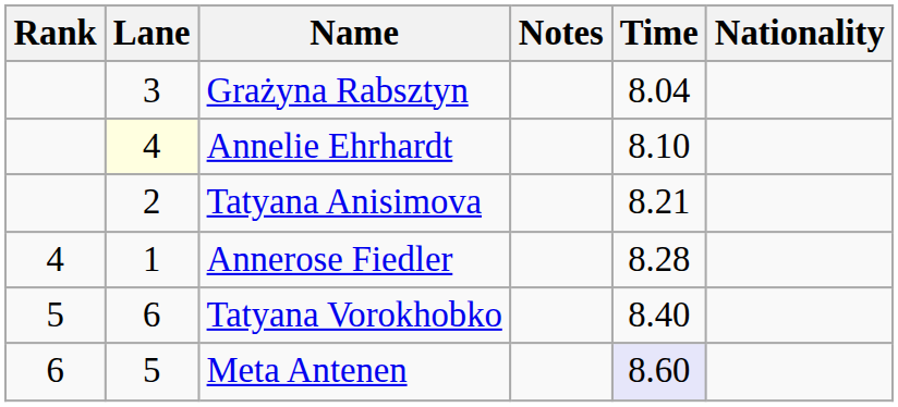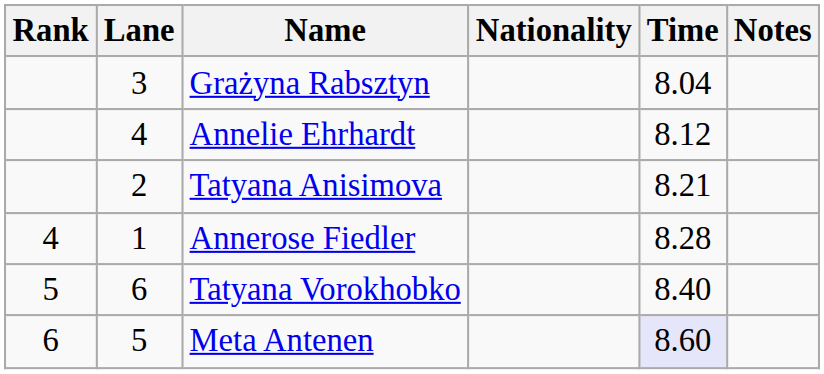 <table class="wikitable sortable" style="text-align:center">
 <tr>
 <th>Rank</th>
 <th>Lane</th>
 <th>Name</th>
+<th>Nationality</th>
+<th>Time</th>
 <th>Notes</th>
-<th>Time</th>
-<th>Nationality</th>
 </tr>
 <tr>
 <td></td>
 <td>3</td>
 <td align="left"><a href='#'>Grażyna Rabsztyn</a></td>
+<td align=left></td>
+<td>8.04</td>
 <td></td>
-<td>8.04</td>
-<td align=left></td>
 </tr>
 <tr>
 <td></td>
-<td style="background: lightyellow;">4</td>
+<td>4</td>
 <td align="left"><a href='#'>Annelie Ehrhardt</a></td>
+<td align=left></td>
+<td>8.12</td>
 <td></td>
-<td>8.10</td>
-<td align=left></td>
 </tr>
 <tr>
 <td></td>
 <td>2</td>
 <td align="left"><a href='#'>Tatyana Anisimova</a></td>
+<td align=left></td>
+<td>8.21</td>
 <td></td>
-<td>8.21</td>
-<td align=left></td>
 </tr>
 <tr>
 <td>4</td>
 <td>1</td>
 <td align="left"><a href='#'>Annerose Fiedler</a></td>
+<td align=left></td>
+<td>8.28</td>
 <td></td>
-<td>8.28</td>
-<td align=left></td>
 </tr>
 <tr>
 <td>5</td>
 <td>6</td>
 <td align="left"><a href='#'>Tatyana Vorokhobko</a></td>
+<td align=left></td>
+<td>8.40</td>
 <td></td>
-<td>8.40</td>
-<td align=left></td>
 </tr>
 <tr>
 <td>6</td>
 <td>5</td>
 <td align="left"><a href='#'>Meta Antenen</a></td>
+<td align=left></td>
+<td style="background: lavender;">8.60</td>
 <td></td>
-<td style="background: lavender;">8.60</td>
-<td align=left></td>
 </tr>
 </table>
